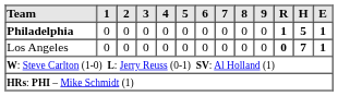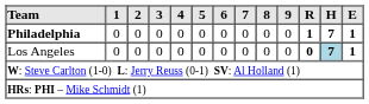 <table border=1 cellspacing=0 width=425 style="margin-left:3em;">
 <tr style="text-align:center; background-color:#e6e6e6;">
 <th align=left width=28%>Team</th>
 <th width=6%>1</th>
 <th width=6%>2</th>
 <th width=6%>3</th>
 <th width=6%>4</th>
 <th width=6%>5</th>
 <th width=6%>6</th>
 <th width=6%>7</th>
 <th width=6%>8</th>
 <th width=6%>9</th>
 <th width=6%>R</th>
 <th width=6%>H</th>
 <th width=6%>E</th>
 </tr>
 <tr style="text-align:center;">
 <td align=left><strong>Philadelphia</strong></td>
 <td>0</td>
 <td>0</td>
 <td>0</td>
 <td>0</td>
 <td>0</td>
 <td>0</td>
 <td>0</td>
 <td>0</td>
 <td>0</td>
 <td><strong>1</strong></td>
-<td><strong>5</strong></td>
+<td><strong>7</strong></td>
 <td><strong>1</strong></td>
 </tr>
 <tr style="text-align:center;">
 <td align=left>Los Angeles</td>
 <td>0</td>
 <td>0</td>
 <td>0</td>
 <td>0</td>
 <td>0</td>
 <td>0</td>
 <td>0</td>
 <td>0</td>
 <td>0</td>
 <td><strong>0</strong></td>
-<td><strong>7</strong></td>
+<td style="background: lightblue;"><strong>7</strong></td>
 <td><strong>1</strong></td>
 </tr>
 <tr style="text-align:left;">
 <td colspan=13><small><strong>W</strong>: <a href='#'>Steve Carlton</a> (1-0)  <strong>L</strong>: <a href='#'>Jerry Reuss</a> (0-1)  <strong>SV</strong>: <a href='#'>Al Holland</a> (1)</small></td>
 </tr>
 <tr style="text-align:left;">
 <td colspan=13><small><strong>HRs</strong>: <strong>PHI</strong> – <a href='#'>Mike Schmidt</a> (1)</small></td>
 </tr>
 </table>
